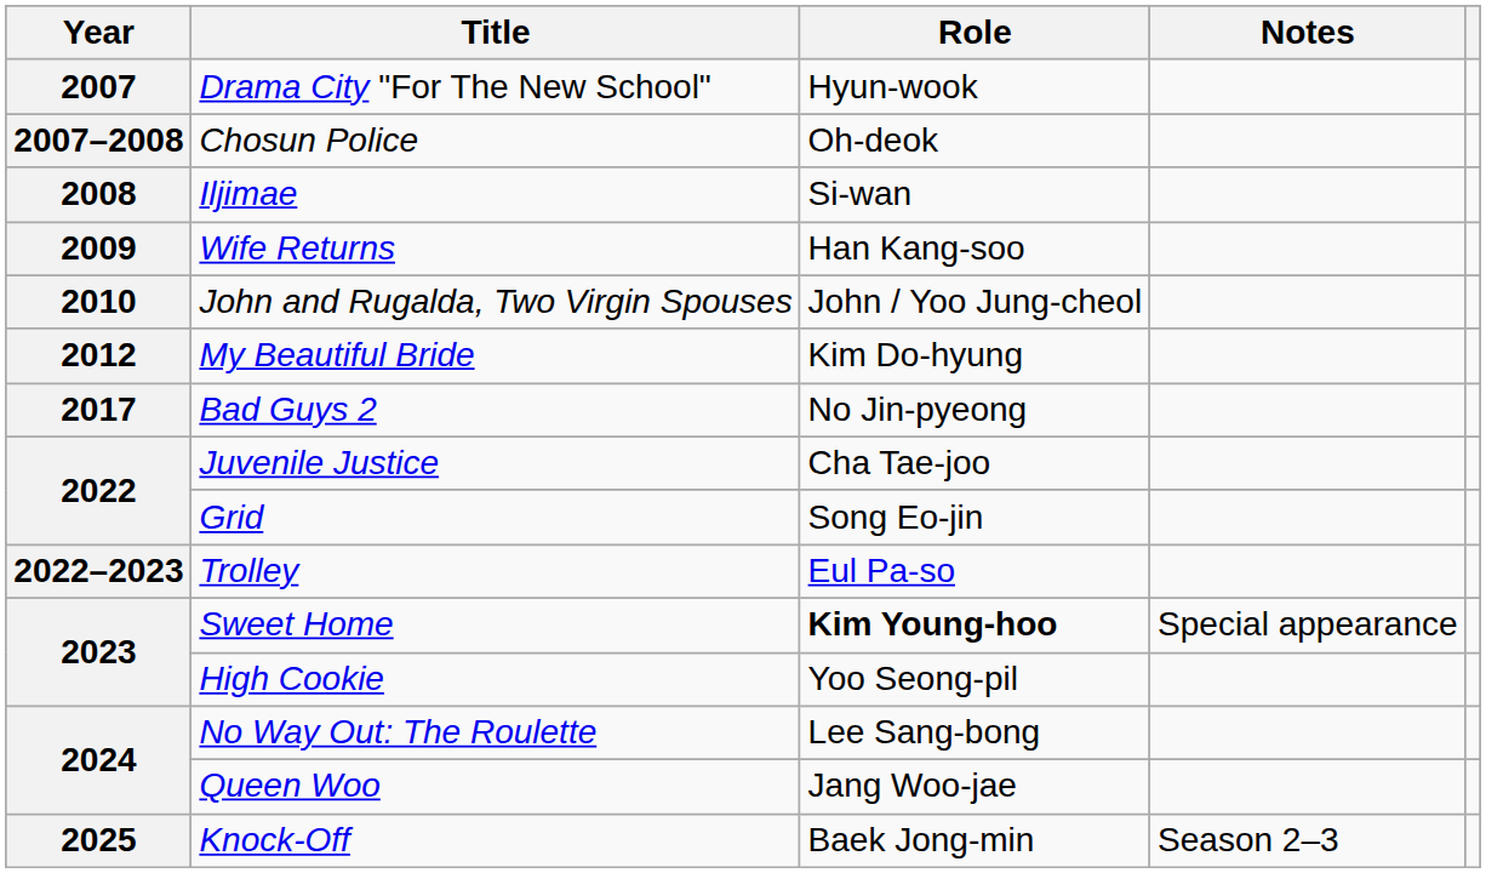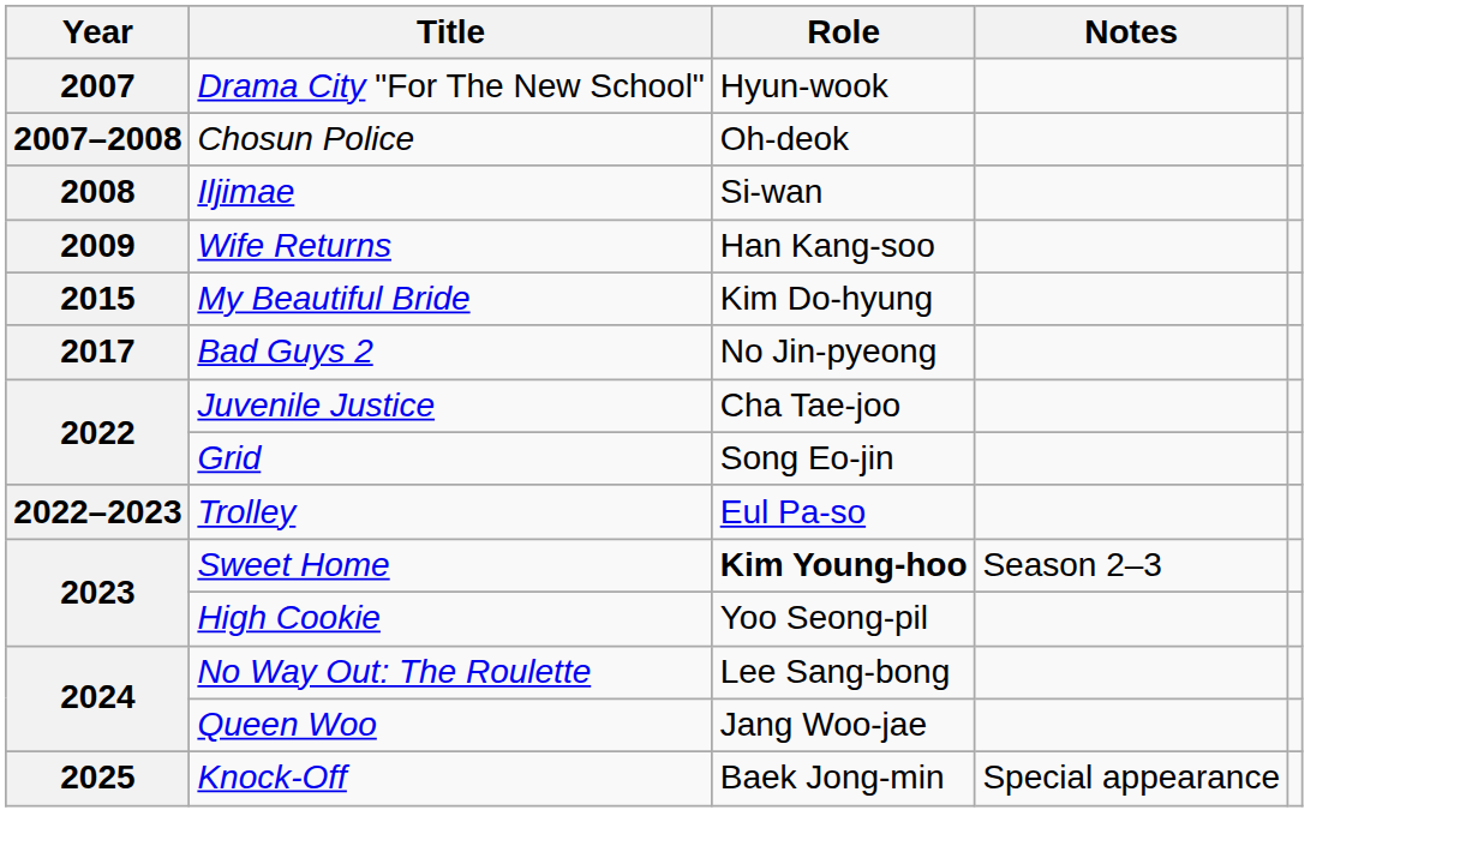 <table class="wikitable plainrowheaders sortable">
 <tr>
 <th scope="col">Year</th>
 <th scope="col">Title</th>
 <th scope="col">Role</th>
 <th scope="col" class="unsortable">Notes</th>
 <th scope="col" class="unsortable"></th>
 </tr>
 <tr>
 <th scope="row">2007</th>
 <td><em><a href='#'>Drama City</a></em> "For The New School"</td>
 <td>Hyun-wook</td>
 <td></td>
 <td style="text-align:center"></td>
 </tr>
 <tr>
 <th scope="row">2007–2008</th>
 <td><em>Chosun Police</em></td>
 <td>Oh-deok</td>
 <td></td>
 <td style="text-align:center"></td>
 </tr>
 <tr>
 <th scope="row">2008</th>
 <td><em><a href='#'>Iljimae</a></em></td>
 <td>Si-wan</td>
 <td></td>
 <td style="text-align:center"></td>
 </tr>
 <tr>
 <th scope="row">2009</th>
 <td><em><a href='#'>Wife Returns</a></em></td>
 <td>Han Kang-soo</td>
 <td></td>
 <td style="text-align:center"></td>
 </tr>
 <tr>
-<th scope="row">2010</th>
-<td><em>John and Rugalda, Two Virgin Spouses</em></td>
-<td>John / Yoo Jung-cheol</td>
-<td></td>
-<td style="text-align:center"></td>
-</tr>
-<tr>
-<th scope="row">2012</th>
+<th scope="row">2015</th>
 <td><em><a href='#'>My Beautiful Bride</a></em></td>
 <td>Kim Do-hyung</td>
 <td></td>
 <td style="text-align:center"></td>
 </tr>
 <tr>
 <th scope="row">2017</th>
 <td><em><a href='#'>Bad Guys 2</a></em></td>
 <td>No Jin-pyeong</td>
 <td></td>
 <td style="text-align:center"></td>
 </tr>
 <tr>
 <th scope="row" rowspan="2">2022</th>
 <td><em><a href='#'>Juvenile Justice</a></em></td>
 <td>Cha Tae-joo</td>
 <td></td>
 <td style="text-align:center"></td>
 </tr>
 <tr>
 <td><em><a href='#'>Grid</a></em></td>
 <td>Song Eo-jin</td>
 <td></td>
 <td style="text-align:center"></td>
 </tr>
 <tr>
 <th scope="row">2022–2023</th>
 <td><em><a href='#'>Trolley</a></em></td>
 <td><a href='#'>Eul Pa-so</a></td>
 <td></td>
 <td style="text-align:center"></td>
 </tr>
 <tr>
 <th scope="row" rowspan="2">2023</th>
 <td><a href='#'><em>Sweet Home</em></a></td>
 <td><strong>Kim Young-hoo</strong></td>
-<td>Special appearance</td>
+<td>Season 2–3</td>
 <td style="text-align:center"></td>
 </tr>
 <tr>
 <td><em><a href='#'>High Cookie</a></em></td>
 <td>Yoo Seong-pil</td>
 <td></td>
 <td style="text-align:center"></td>
 </tr>
 <tr>
 <th scope="row" rowspan="2">2024</th>
 <td><em><a href='#'>No Way Out: The Roulette</a></em></td>
 <td>Lee Sang-bong</td>
 <td></td>
 <td style="text-align:center"></td>
 </tr>
 <tr>
 <td><em><a href='#'>Queen Woo</a></em></td>
 <td>Jang Woo-jae</td>
 <td></td>
 <td style="text-align:center"></td>
 </tr>
 <tr>
 <th scope="row">2025</th>
 <td><em><a href='#'>Knock-Off</a></em></td>
 <td>Baek Jong-min</td>
-<td>Season 2–3</td>
+<td>Special appearance</td>
 <td style="text-align:center"></td>
 </tr>
 </table>
